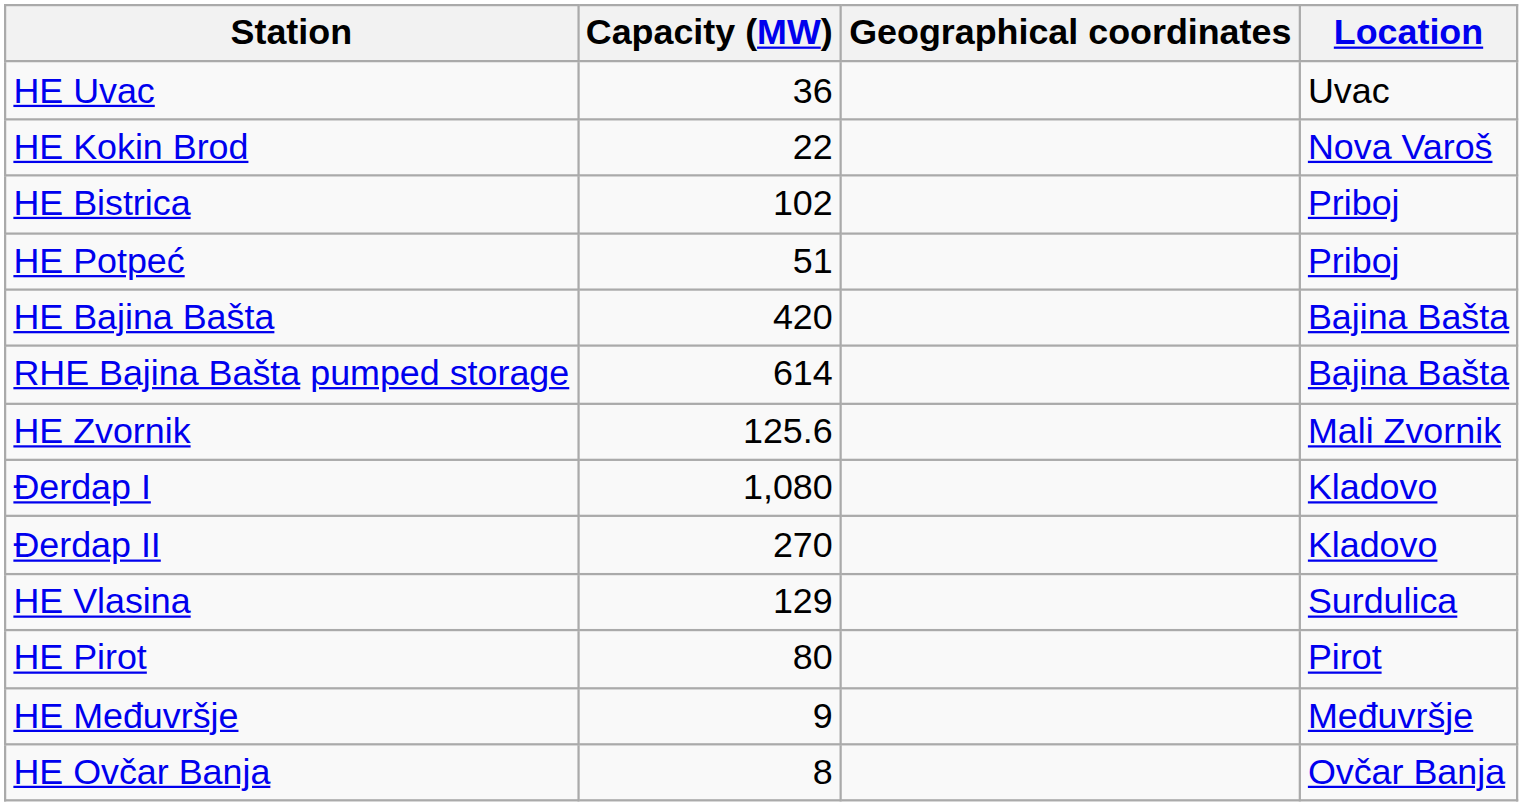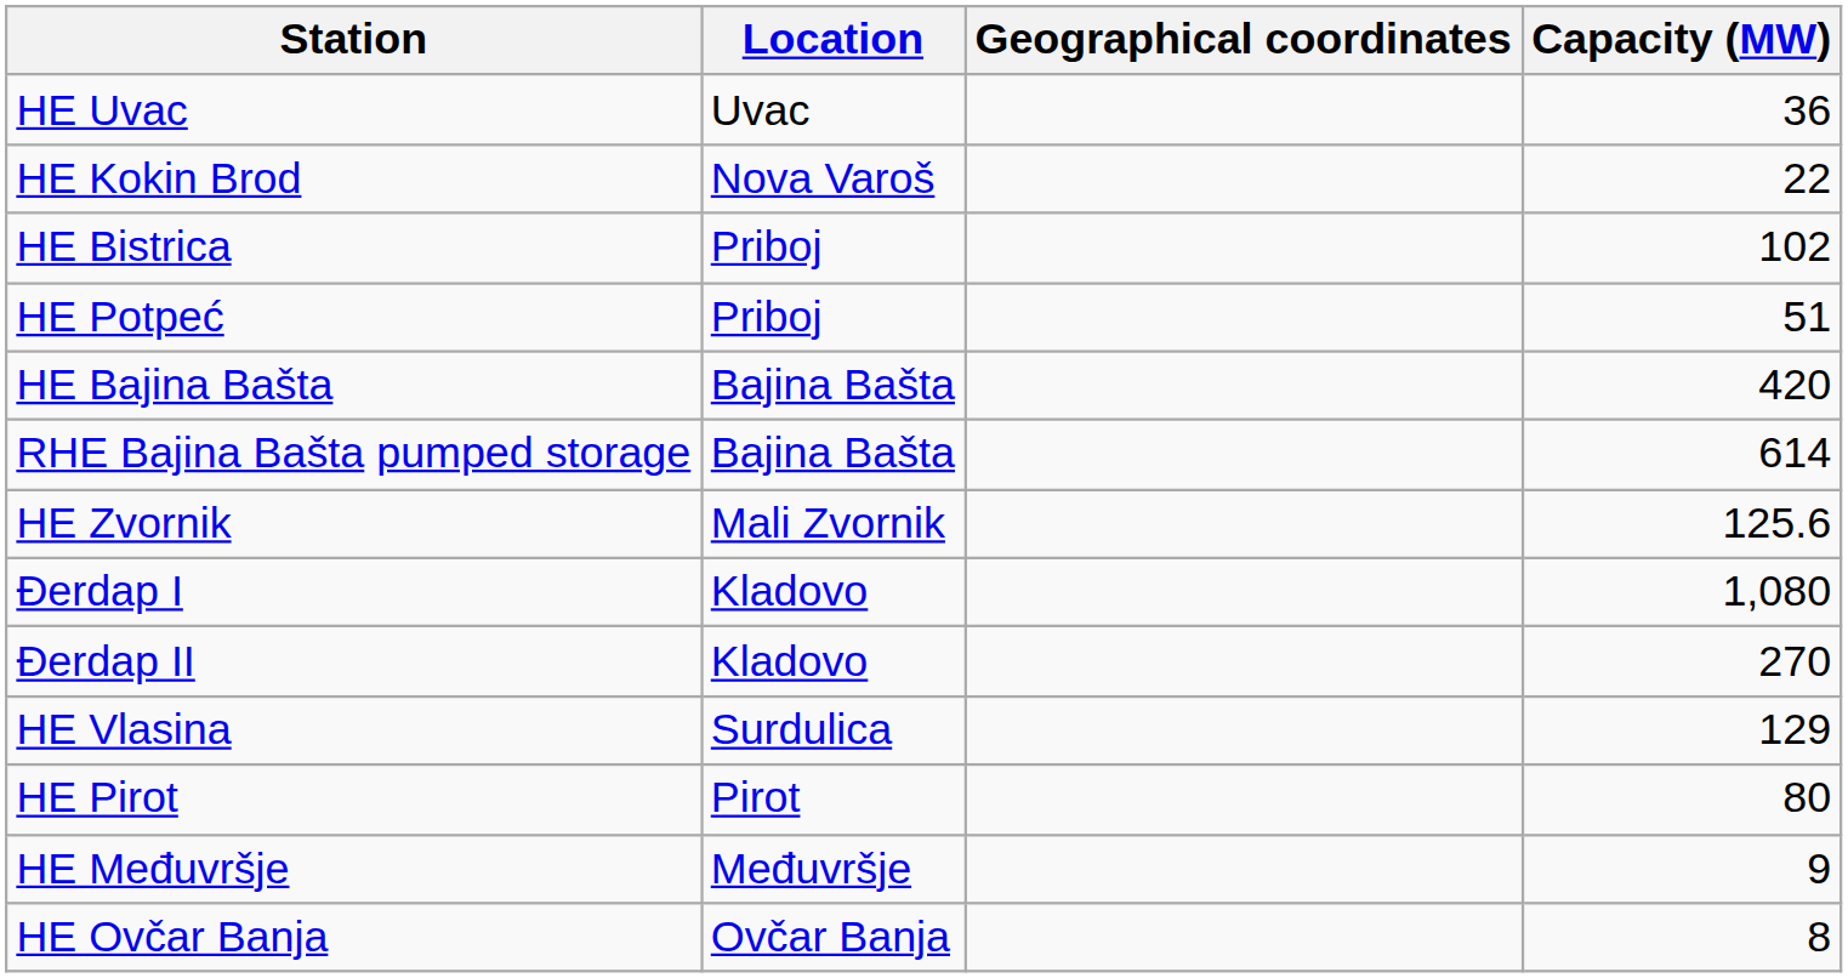 <table class="wikitable sortable">
 <tr>
 <th>Station</th>
+<th><a href='#'>Location</a></th>
+<th>Geographical coordinates</th>
 <th>Capacity (<a href='#'>MW</a>)</th>
-<th>Geographical coordinates</th>
-<th><a href='#'>Location</a></th>
 </tr>
 <tr>
 <td><a href='#'>HE Uvac</a></td>
+<td>Uvac</td>
+<td></td>
 <td style="text-align:right;">36</td>
-<td></td>
-<td>Uvac</td>
 </tr>
 <tr>
 <td><a href='#'>HE Kokin Brod</a></td>
+<td><a href='#'>Nova Varoš</a></td>
+<td></td>
 <td style="text-align:right;">22</td>
-<td></td>
-<td><a href='#'>Nova Varoš</a></td>
 </tr>
 <tr>
 <td><a href='#'>HE Bistrica</a></td>
+<td><a href='#'>Priboj</a></td>
+<td></td>
 <td style="text-align:right;">102</td>
-<td></td>
-<td><a href='#'>Priboj</a></td>
 </tr>
 <tr>
 <td><a href='#'>HE Potpeć</a></td>
+<td><a href='#'>Priboj</a></td>
+<td></td>
 <td style="text-align:right;">51</td>
-<td></td>
-<td><a href='#'>Priboj</a></td>
 </tr>
 <tr>
 <td><a href='#'>HE Bajina Bašta</a></td>
+<td><a href='#'>Bajina Bašta</a></td>
+<td></td>
 <td style="text-align:right;">420</td>
-<td></td>
-<td><a href='#'>Bajina Bašta</a></td>
 </tr>
 <tr>
 <td><a href='#'>RHE Bajina Bašta</a> <a href='#'>pumped storage</a></td>
+<td><a href='#'>Bajina Bašta</a></td>
+<td></td>
 <td style="text-align:right;">614</td>
-<td></td>
-<td><a href='#'>Bajina Bašta</a></td>
 </tr>
 <tr>
 <td><a href='#'>HE Zvornik</a></td>
+<td><a href='#'>Mali Zvornik</a></td>
+<td></td>
 <td style="text-align:right;">125.6</td>
-<td></td>
-<td><a href='#'>Mali Zvornik</a></td>
 </tr>
 <tr>
 <td><a href='#'>Đerdap I</a></td>
+<td><a href='#'>Kladovo</a></td>
+<td></td>
 <td style="text-align:right;">1,080</td>
-<td></td>
-<td><a href='#'>Kladovo</a></td>
 </tr>
 <tr>
 <td><a href='#'>Đerdap II</a></td>
+<td><a href='#'>Kladovo</a></td>
+<td></td>
 <td style="text-align:right;">270</td>
-<td></td>
-<td><a href='#'>Kladovo</a></td>
 </tr>
 <tr>
 <td><a href='#'>HE Vlasina</a></td>
+<td><a href='#'>Surdulica</a></td>
+<td></td>
 <td style="text-align:right;">129</td>
-<td></td>
-<td><a href='#'>Surdulica</a></td>
 </tr>
 <tr>
 <td><a href='#'>HE Pirot</a></td>
+<td><a href='#'>Pirot</a></td>
+<td></td>
 <td style="text-align:right;">80</td>
-<td></td>
-<td><a href='#'>Pirot</a></td>
 </tr>
 <tr>
 <td><a href='#'>HE Međuvršje</a></td>
+<td><a href='#'>Međuvršje</a></td>
+<td></td>
 <td style="text-align:right;">9</td>
-<td></td>
-<td><a href='#'>Međuvršje</a></td>
 </tr>
 <tr>
 <td><a href='#'>HE Ovčar Banja</a></td>
+<td><a href='#'>Ovčar Banja</a></td>
+<td></td>
 <td style="text-align:right;">8</td>
-<td></td>
-<td><a href='#'>Ovčar Banja</a></td>
 </tr>
 </table>
